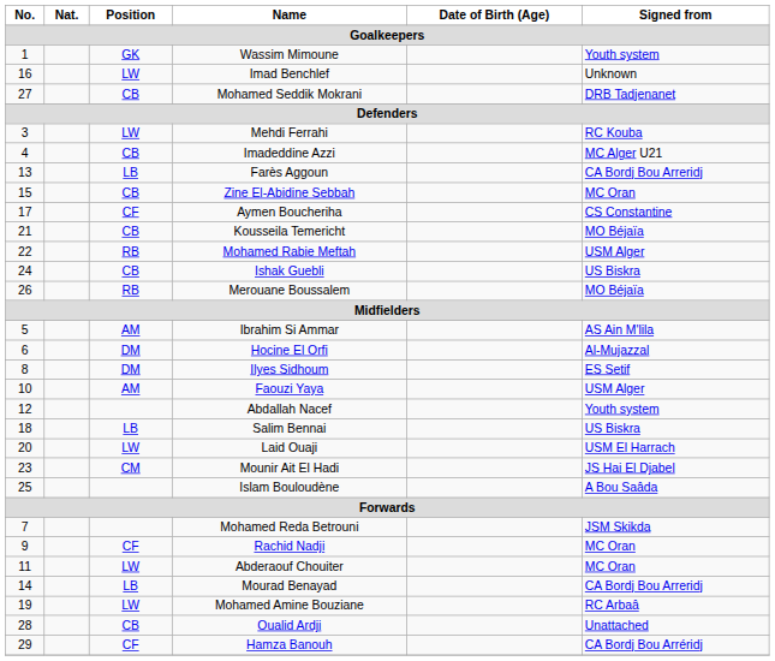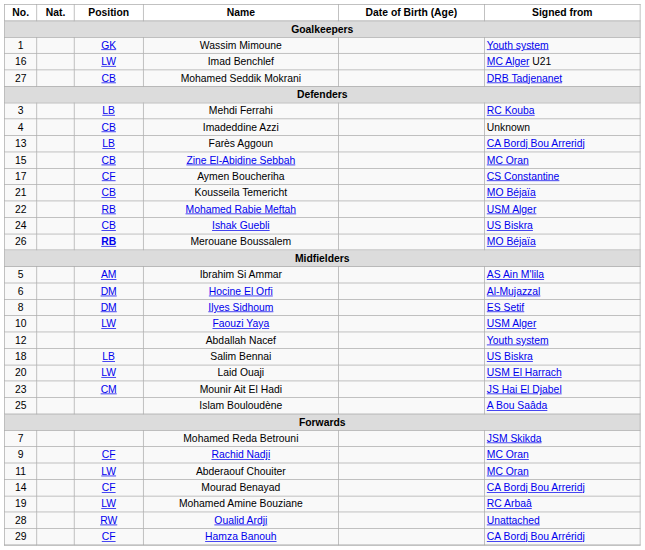 <table class="wikitable" style="text-align:center; font-size:90%; width:100%">
 <tr>
 <th style="background:white; color:black; text-align:center;">No.</th>
 <th style="background:white; color:black; text-align:center;">Nat.</th>
 <th style="background:white; color:black; text-align:center;">Position</th>
 <th style="background:white; color:black; text-align:center;">Name</th>
 <th style="background:white; color:black; text-align:center;">Date of Birth (Age)</th>
 <th style="background:white; color:black; text-align:center;">Signed from</th>
 </tr>
 <tr>
 <th colspan=10 style="background:#DCDCDC; text-align:center;">Goalkeepers</th>
 </tr>
 <tr>
 <td>1</td>
 <td></td>
 <td><a href='#'>GK</a></td>
 <td>Wassim Mimoune</td>
 <td></td>
 <td style="text-align:left"> <a href='#'>Youth system</a></td>
 </tr>
 <tr>
 <td>16</td>
 <td></td>
 <td><a href='#'>LW</a></td>
 <td>Imad Benchlef</td>
 <td></td>
-<td style="text-align:left"> Unknown</td>
+<td style="text-align:left"> <a href='#'>MC Alger</a> U21</td>
 </tr>
 <tr>
 <td>27</td>
 <td></td>
 <td><a href='#'>CB</a></td>
 <td>Mohamed Seddik Mokrani</td>
 <td></td>
 <td style="text-align:left"> <a href='#'>DRB Tadjenanet</a></td>
 </tr>
 <tr>
 <th colspan=10 style="background:#DCDCDC; text-align:center;">Defenders</th>
 </tr>
 <tr>
 <td>3</td>
 <td></td>
-<td><a href='#'>LW</a></td>
+<td><a href='#'>LB</a></td>
 <td>Mehdi Ferrahi</td>
 <td></td>
 <td style="text-align:left"> <a href='#'>RC Kouba</a></td>
 </tr>
 <tr>
 <td>4</td>
 <td></td>
 <td><a href='#'>CB</a></td>
 <td>Imadeddine Azzi</td>
 <td></td>
-<td style="text-align:left"> <a href='#'>MC Alger</a> U21</td>
+<td style="text-align:left"> Unknown</td>
 </tr>
 <tr>
 <td>13</td>
 <td></td>
 <td><a href='#'>LB</a></td>
 <td>Farès Aggoun</td>
 <td></td>
 <td style="text-align:left"> <a href='#'>CA Bordj Bou Arreridj</a></td>
 </tr>
 <tr>
 <td>15</td>
 <td></td>
 <td><a href='#'>CB</a></td>
 <td><a href='#'>Zine El-Abidine Sebbah</a></td>
 <td></td>
 <td style="text-align:left"> <a href='#'>MC Oran</a></td>
 </tr>
 <tr>
 <td>17</td>
 <td></td>
 <td><a href='#'>CF</a></td>
 <td>Aymen Boucheriha</td>
 <td></td>
 <td style="text-align:left"> <a href='#'>CS Constantine</a></td>
 </tr>
 <tr>
 <td>21</td>
 <td></td>
 <td><a href='#'>CB</a></td>
 <td>Kousseila Temericht</td>
 <td></td>
 <td style="text-align:left"> <a href='#'>MO Béjaïa</a></td>
 </tr>
 <tr>
 <td>22</td>
 <td></td>
 <td><a href='#'>RB</a></td>
 <td><a href='#'>Mohamed Rabie Meftah</a></td>
 <td></td>
 <td style="text-align:left"> <a href='#'>USM Alger</a></td>
 </tr>
 <tr>
 <td>24</td>
 <td></td>
 <td><a href='#'>CB</a></td>
 <td><a href='#'>Ishak Guebli</a></td>
 <td></td>
 <td style="text-align:left"> <a href='#'>US Biskra</a></td>
 </tr>
 <tr>
 <td>26</td>
 <td></td>
-<td><a href='#'>RB</a></td>
+<td><strong><a href='#'>RB</a></strong></td>
 <td>Merouane Boussalem</td>
 <td></td>
 <td style="text-align:left"> <a href='#'>MO Béjaïa</a></td>
 </tr>
 <tr>
 <th colspan=10 style="background:#DCDCDC; text-align:center;">Midfielders</th>
 </tr>
 <tr>
 <td>5</td>
 <td></td>
 <td><a href='#'>AM</a></td>
 <td>Ibrahim Si Ammar</td>
 <td></td>
 <td style="text-align:left"> <a href='#'>AS Ain M'lila</a></td>
 </tr>
 <tr>
 <td>6</td>
 <td></td>
 <td><a href='#'>DM</a></td>
 <td><a href='#'>Hocine El Orfi</a></td>
 <td></td>
 <td style="text-align:left"> <a href='#'>Al-Mujazzal</a></td>
 </tr>
 <tr>
 <td>8</td>
 <td></td>
 <td><a href='#'>DM</a></td>
 <td><a href='#'>Ilyes Sidhoum</a></td>
 <td></td>
 <td style="text-align:left"> <a href='#'>ES Setif</a></td>
 </tr>
 <tr>
 <td>10</td>
 <td></td>
-<td><a href='#'>AM</a></td>
+<td><a href='#'>LW</a></td>
 <td><a href='#'>Faouzi Yaya</a></td>
 <td></td>
 <td style="text-align:left"> <a href='#'>USM Alger</a></td>
 </tr>
 <tr>
 <td>12</td>
 <td></td>
 <td></td>
 <td>Abdallah Nacef</td>
 <td></td>
 <td style="text-align:left"> <a href='#'>Youth system</a></td>
 </tr>
 <tr>
 <td>18</td>
 <td></td>
 <td><a href='#'>LB</a></td>
 <td>Salim Bennai</td>
 <td></td>
 <td style="text-align:left"> <a href='#'>US Biskra</a></td>
 </tr>
 <tr>
 <td>20</td>
 <td></td>
 <td><a href='#'>LW</a></td>
 <td>Laid Ouaji</td>
 <td></td>
 <td style="text-align:left"> <a href='#'>USM El Harrach</a></td>
 </tr>
 <tr>
 <td>23</td>
 <td></td>
 <td><a href='#'>CM</a></td>
 <td>Mounir Ait El Hadi</td>
 <td></td>
 <td style="text-align:left"> <a href='#'>JS Hai El Djabel</a></td>
 </tr>
 <tr>
 <td>25</td>
 <td></td>
 <td></td>
 <td>Islam Bouloudène</td>
 <td></td>
 <td style="text-align:left"> <a href='#'>A Bou Saâda</a></td>
 </tr>
 <tr>
 <th colspan=10 style="background:#DCDCDC; text-align:center;">Forwards</th>
 </tr>
 <tr>
 <td>7</td>
 <td></td>
 <td></td>
 <td>Mohamed Reda Betrouni</td>
 <td></td>
 <td style="text-align:left"> <a href='#'>JSM Skikda</a></td>
 </tr>
 <tr>
 <td>9</td>
 <td></td>
 <td><a href='#'>CF</a></td>
 <td><a href='#'>Rachid Nadji</a></td>
 <td></td>
 <td style="text-align:left"> <a href='#'>MC Oran</a></td>
 </tr>
 <tr>
 <td>11</td>
 <td></td>
 <td><a href='#'>LW</a></td>
 <td>Abderaouf Chouiter</td>
 <td></td>
 <td style="text-align:left"> <a href='#'>MC Oran</a></td>
 </tr>
 <tr>
 <td>14</td>
 <td></td>
-<td><a href='#'>LB</a></td>
+<td><a href='#'>CF</a></td>
 <td>Mourad Benayad</td>
 <td></td>
 <td style="text-align:left"> <a href='#'>CA Bordj Bou Arreridj</a></td>
 </tr>
 <tr>
 <td>19</td>
 <td></td>
 <td><a href='#'>LW</a></td>
 <td>Mohamed Amine Bouziane</td>
 <td></td>
 <td style="text-align:left"> <a href='#'>RC Arbaâ</a></td>
 </tr>
 <tr>
 <td>28</td>
 <td></td>
-<td><a href='#'>CB</a></td>
+<td><a href='#'>RW</a></td>
 <td><a href='#'>Oualid Ardji</a></td>
 <td></td>
 <td style="text-align:left"> <a href='#'>Unattached</a></td>
 </tr>
 <tr>
 <td>29</td>
 <td></td>
 <td><a href='#'>CF</a></td>
 <td><a href='#'>Hamza Banouh</a></td>
 <td></td>
 <td style="text-align:left"> <a href='#'>CA Bordj Bou Arréridj</a></td>
 </tr>
 <tr>
 </tr>
 </table>
